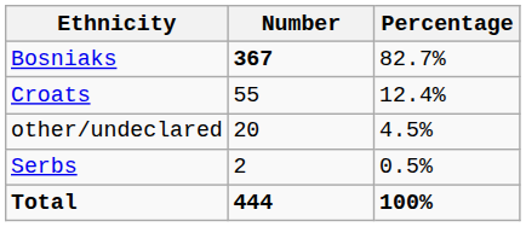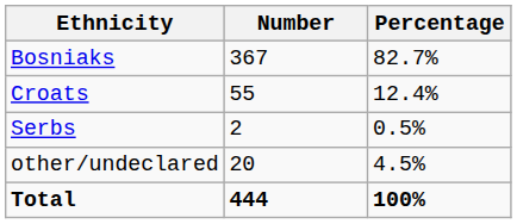 <table class="wikitable">
 <tr>
 <th width="100px">Ethnicity</th>
 <th width="80px">Number</th>
 <th width="80px">Percentage</th>
 </tr>
 <tr>
 <td><a href='#'>Bosniaks</a></td>
-<td><strong>367</strong></td>
+<td>367</td>
 <td>82.7%</td>
 </tr>
 <tr>
 <td><a href='#'>Croats</a></td>
 <td>55</td>
 <td>12.4%</td>
 </tr>
 <tr>
+<td><a href='#'>Serbs</a></td>
+<td>2</td>
+<td>0.5%</td>
+</tr>
+<tr>
 <td>other/undeclared</td>
 <td>20</td>
 <td>4.5%</td>
-</tr>
-<tr>
-<td><a href='#'>Serbs</a></td>
-<td>2</td>
-<td>0.5%</td>
 </tr>
 <tr>
 <td><strong>Total</strong></td>
 <td><strong>444</strong></td>
 <td><strong>100%</strong></td>
 </tr>
 </table>
